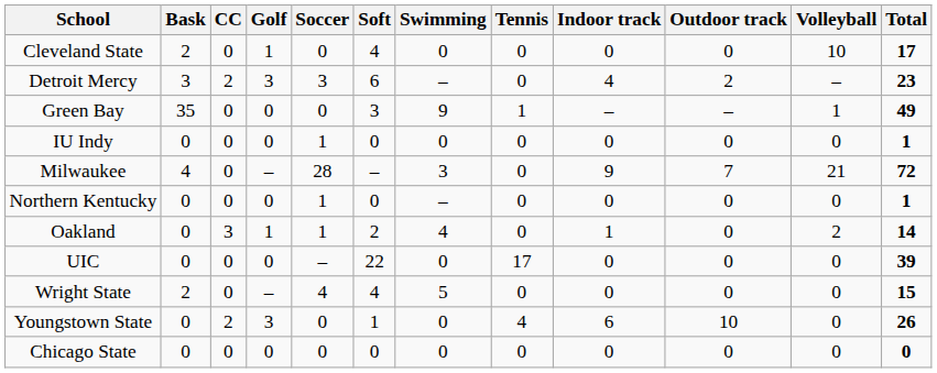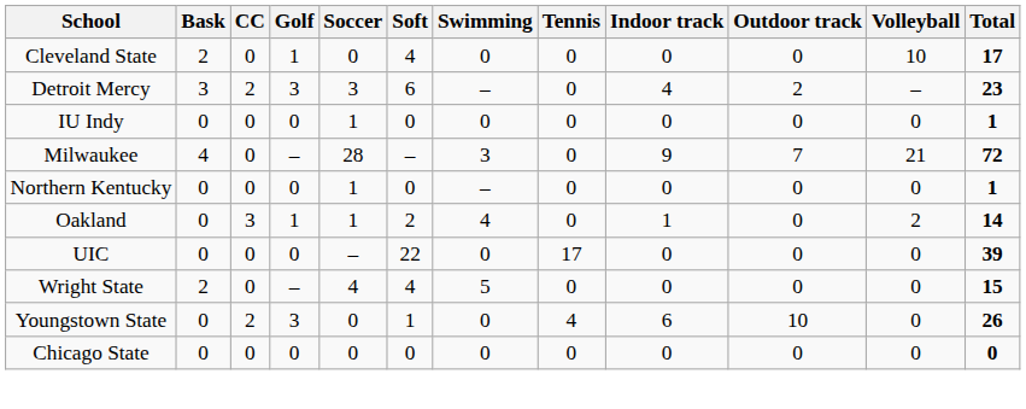 <table class="wikitable" style="text-align:center">
 <tr>
 <th>School</th>
 <th>Bask</th>
 <th>CC</th>
 <th>Golf</th>
 <th>Soccer</th>
 <th>Soft</th>
 <th>Swimming</th>
 <th>Tennis</th>
 <th>Indoor track</th>
 <th>Outdoor track</th>
 <th>Volleyball</th>
 <th>Total</th>
 </tr>
 <tr>
 <td>Cleveland State</td>
 <td>2</td>
 <td>0</td>
 <td>1</td>
 <td>0</td>
 <td>4</td>
 <td>0</td>
 <td>0</td>
 <td>0</td>
 <td>0</td>
 <td>10</td>
 <td><strong>17</strong></td>
 </tr>
 <tr>
 <td>Detroit Mercy</td>
 <td>3</td>
 <td>2</td>
 <td>3</td>
 <td>3</td>
 <td>6</td>
 <td>–</td>
 <td>0</td>
 <td>4</td>
 <td>2</td>
 <td>–</td>
 <td><strong>23</strong></td>
-</tr>
-<tr>
-<td>Green Bay</td>
-<td>35</td>
-<td>0</td>
-<td>0</td>
-<td>0</td>
-<td>3</td>
-<td>9</td>
-<td>1</td>
-<td>–</td>
-<td>–</td>
-<td>1</td>
-<td><strong>49</strong></td>
 </tr>
 <tr>
 <td>IU Indy</td>
 <td>0</td>
 <td>0</td>
 <td>0</td>
 <td>1</td>
 <td>0</td>
 <td>0</td>
 <td>0</td>
 <td>0</td>
 <td>0</td>
 <td>0</td>
 <td><strong>1</strong></td>
 </tr>
 <tr>
 <td>Milwaukee</td>
 <td>4</td>
 <td>0</td>
 <td>–</td>
 <td>28</td>
 <td>–</td>
 <td>3</td>
 <td>0</td>
 <td>9</td>
 <td>7</td>
 <td>21</td>
 <td><strong>72</strong></td>
 </tr>
 <tr>
 <td>Northern Kentucky</td>
 <td>0</td>
 <td>0</td>
 <td>0</td>
 <td>1</td>
 <td>0</td>
 <td>–</td>
 <td>0</td>
 <td>0</td>
 <td>0</td>
 <td>0</td>
 <td><strong>1</strong></td>
 </tr>
 <tr>
 <td>Oakland</td>
 <td>0</td>
 <td>3</td>
 <td>1</td>
 <td>1</td>
 <td>2</td>
 <td>4</td>
 <td>0</td>
 <td>1</td>
 <td>0</td>
 <td>2</td>
 <td><strong>14</strong></td>
 </tr>
 <tr>
 <td>UIC</td>
 <td>0</td>
 <td>0</td>
 <td>0</td>
 <td>–</td>
 <td>22</td>
 <td>0</td>
 <td>17</td>
 <td>0</td>
 <td>0</td>
 <td>0</td>
 <td><strong>39</strong></td>
 </tr>
 <tr>
 <td>Wright State</td>
 <td>2</td>
 <td>0</td>
 <td>–</td>
 <td>4</td>
 <td>4</td>
 <td>5</td>
 <td>0</td>
 <td>0</td>
 <td>0</td>
 <td>0</td>
 <td><strong>15</strong></td>
 </tr>
 <tr>
 <td>Youngstown State</td>
 <td>0</td>
 <td>2</td>
 <td>3</td>
 <td>0</td>
 <td>1</td>
 <td>0</td>
 <td>4</td>
 <td>6</td>
 <td>10</td>
 <td>0</td>
 <td><strong>26</strong></td>
 </tr>
 <tr>
 <td>Chicago State</td>
 <td>0</td>
 <td>0</td>
 <td>0</td>
 <td>0</td>
 <td>0</td>
 <td>0</td>
 <td>0</td>
 <td>0</td>
 <td>0</td>
 <td>0</td>
 <td><strong>0</strong></td>
 </tr>
 </table>
